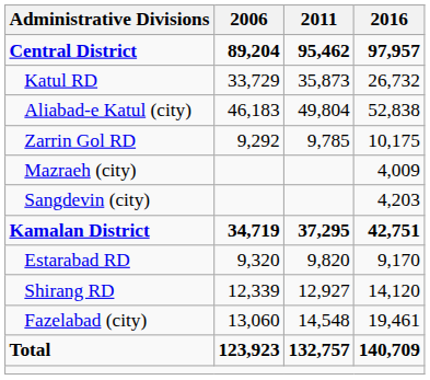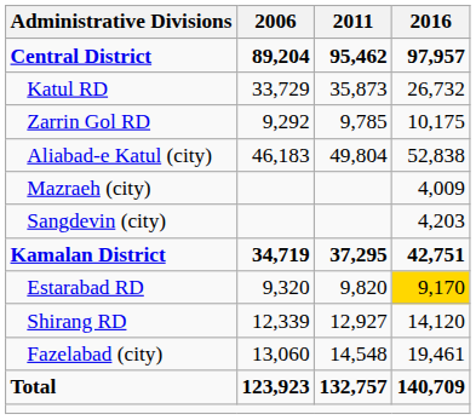 <table class="wikitable">
 <tr>
 <th>Administrative Divisions</th>
 <th>2006</th>
 <th>2011</th>
 <th>2016</th>
 </tr>
 <tr>
 <td><strong><a href='#'>Central District</a></strong></td>
 <td style="text-align: right;"><strong>89,204</strong></td>
 <td style="text-align: right;"><strong>95,462</strong></td>
 <td style="text-align: right;"><strong>97,957</strong></td>
 </tr>
 <tr>
 <td style="padding-left: 1em;"><a href='#'>Katul RD</a></td>
 <td style="text-align: right;">33,729</td>
 <td style="text-align: right;">35,873</td>
 <td style="text-align: right;">26,732</td>
 </tr>
 <tr>
+<td style="padding-left: 1em;"><a href='#'>Zarrin Gol RD</a></td>
+<td style="text-align: right;">9,292</td>
+<td style="text-align: right;">9,785</td>
+<td style="text-align: right;">10,175</td>
+</tr>
+<tr>
 <td style="padding-left: 1em;"><a href='#'>Aliabad-e Katul</a> (city)</td>
 <td style="text-align: right;">46,183</td>
 <td style="text-align: right;">49,804</td>
 <td style="text-align: right;">52,838</td>
-</tr>
-<tr>
-<td style="padding-left: 1em;"><a href='#'>Zarrin Gol RD</a></td>
-<td style="text-align: right;">9,292</td>
-<td style="text-align: right;">9,785</td>
-<td style="text-align: right;">10,175</td>
 </tr>
 <tr>
 <td style="padding-left: 1em;"><a href='#'>Mazraeh</a> (city)</td>
 <td style="text-align: right;"></td>
 <td style="text-align: right;"></td>
 <td style="text-align: right;">4,009</td>
 </tr>
 <tr>
 <td style="padding-left: 1em;"><a href='#'>Sangdevin</a> (city)</td>
 <td style="text-align: right;"></td>
 <td style="text-align: right;"></td>
 <td style="text-align: right;">4,203</td>
 </tr>
 <tr>
 <td><strong><a href='#'>Kamalan District</a></strong></td>
 <td style="text-align: right;"><strong>34,719</strong></td>
 <td style="text-align: right;"><strong>37,295</strong></td>
 <td style="text-align: right;"><strong>42,751</strong></td>
 </tr>
 <tr>
 <td style="padding-left: 1em;"><a href='#'>Estarabad RD</a></td>
 <td style="text-align: right;">9,320</td>
 <td style="text-align: right;">9,820</td>
-<td style="text-align: right;">9,170</td>
+<td style="background: gold; text-align: right;">9,170</td>
 </tr>
 <tr>
 <td style="padding-left: 1em;"><a href='#'>Shirang RD</a></td>
 <td style="text-align: right;">12,339</td>
 <td style="text-align: right;">12,927</td>
 <td style="text-align: right;">14,120</td>
 </tr>
 <tr>
 <td style="padding-left: 1em;"><a href='#'>Fazelabad</a> (city)</td>
 <td style="text-align: right;">13,060</td>
 <td style="text-align: right;">14,548</td>
 <td style="text-align: right;">19,461</td>
 </tr>
 <tr>
 <td><strong>Total</strong></td>
 <td style="text-align: right;"><strong>123,923</strong></td>
 <td style="text-align: right;"><strong>132,757</strong></td>
 <td style="text-align: right;"><strong>140,709</strong></td>
 </tr>
 <tr>
 <td colspan=4></td>
 </tr>
 </table>
